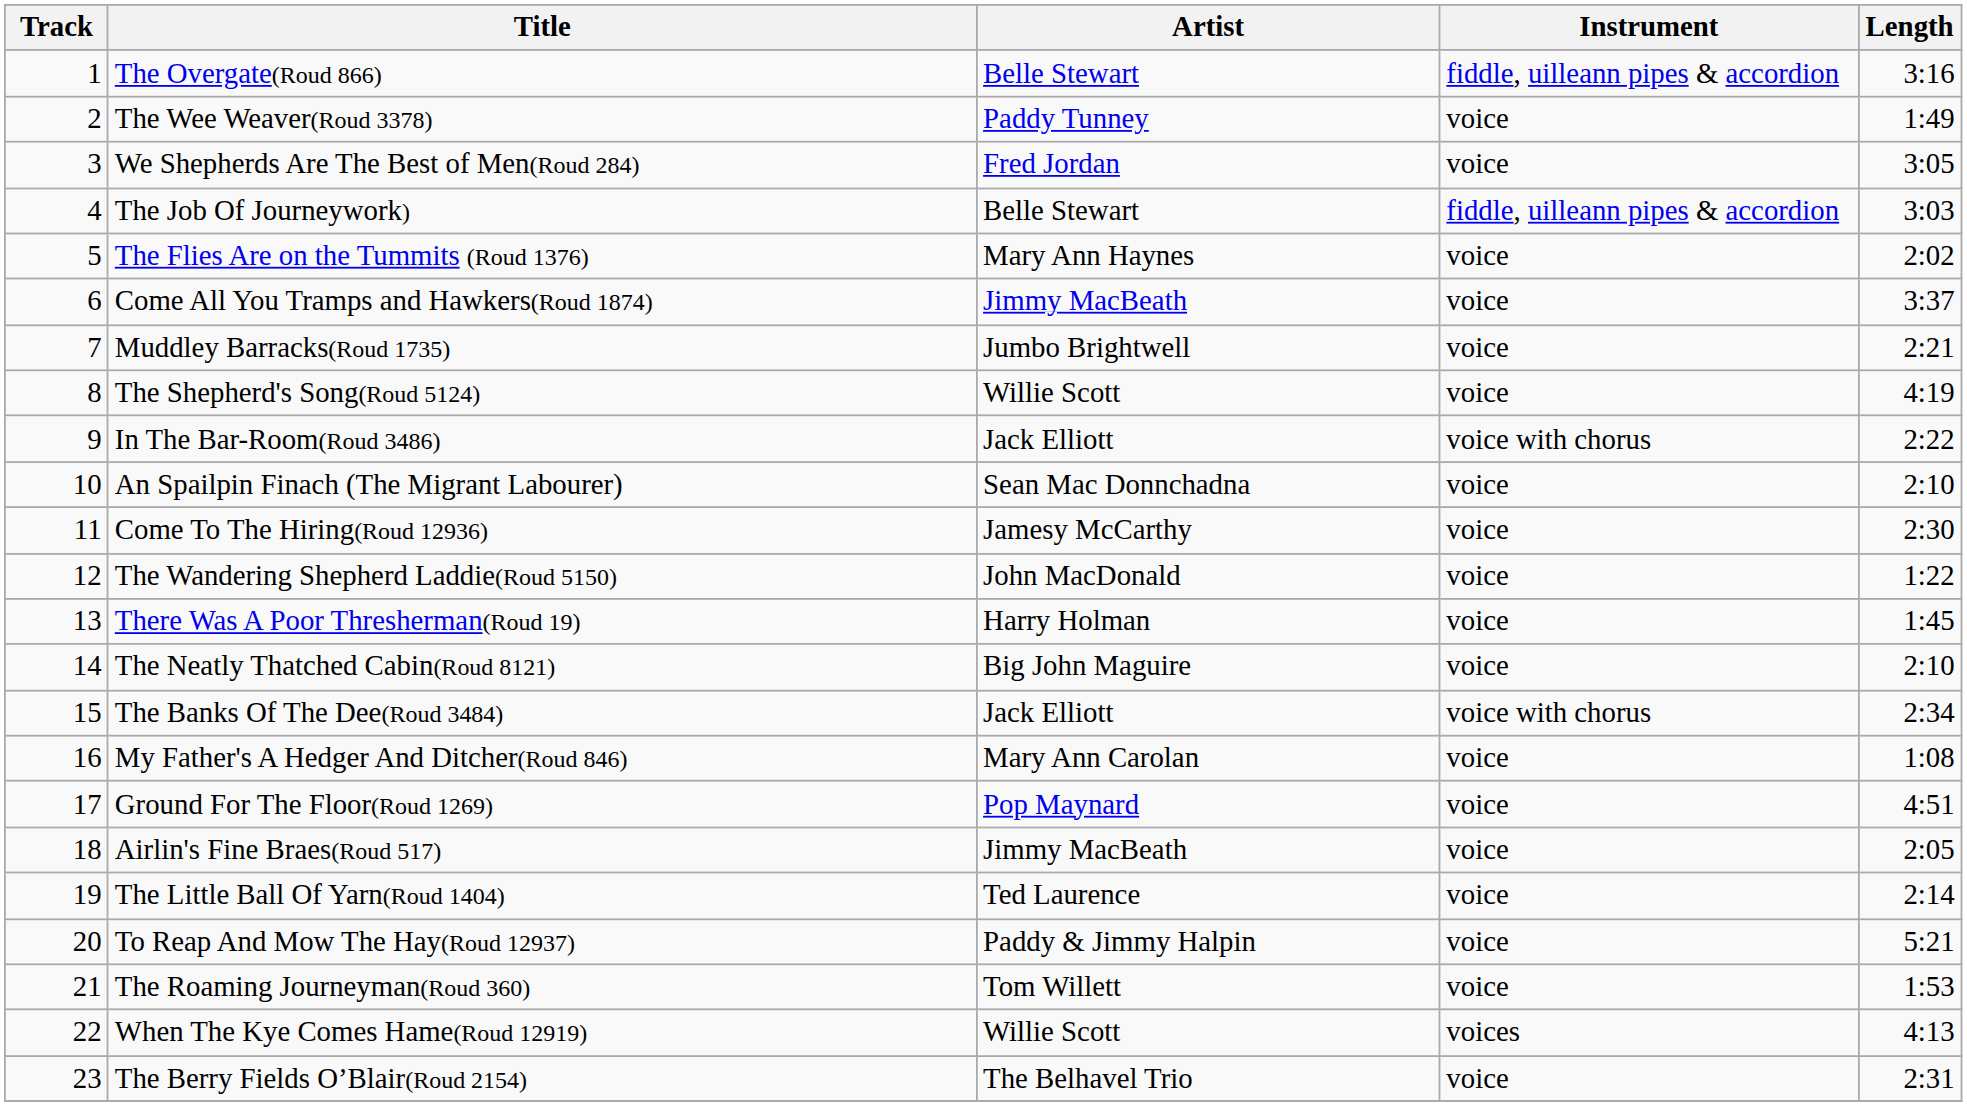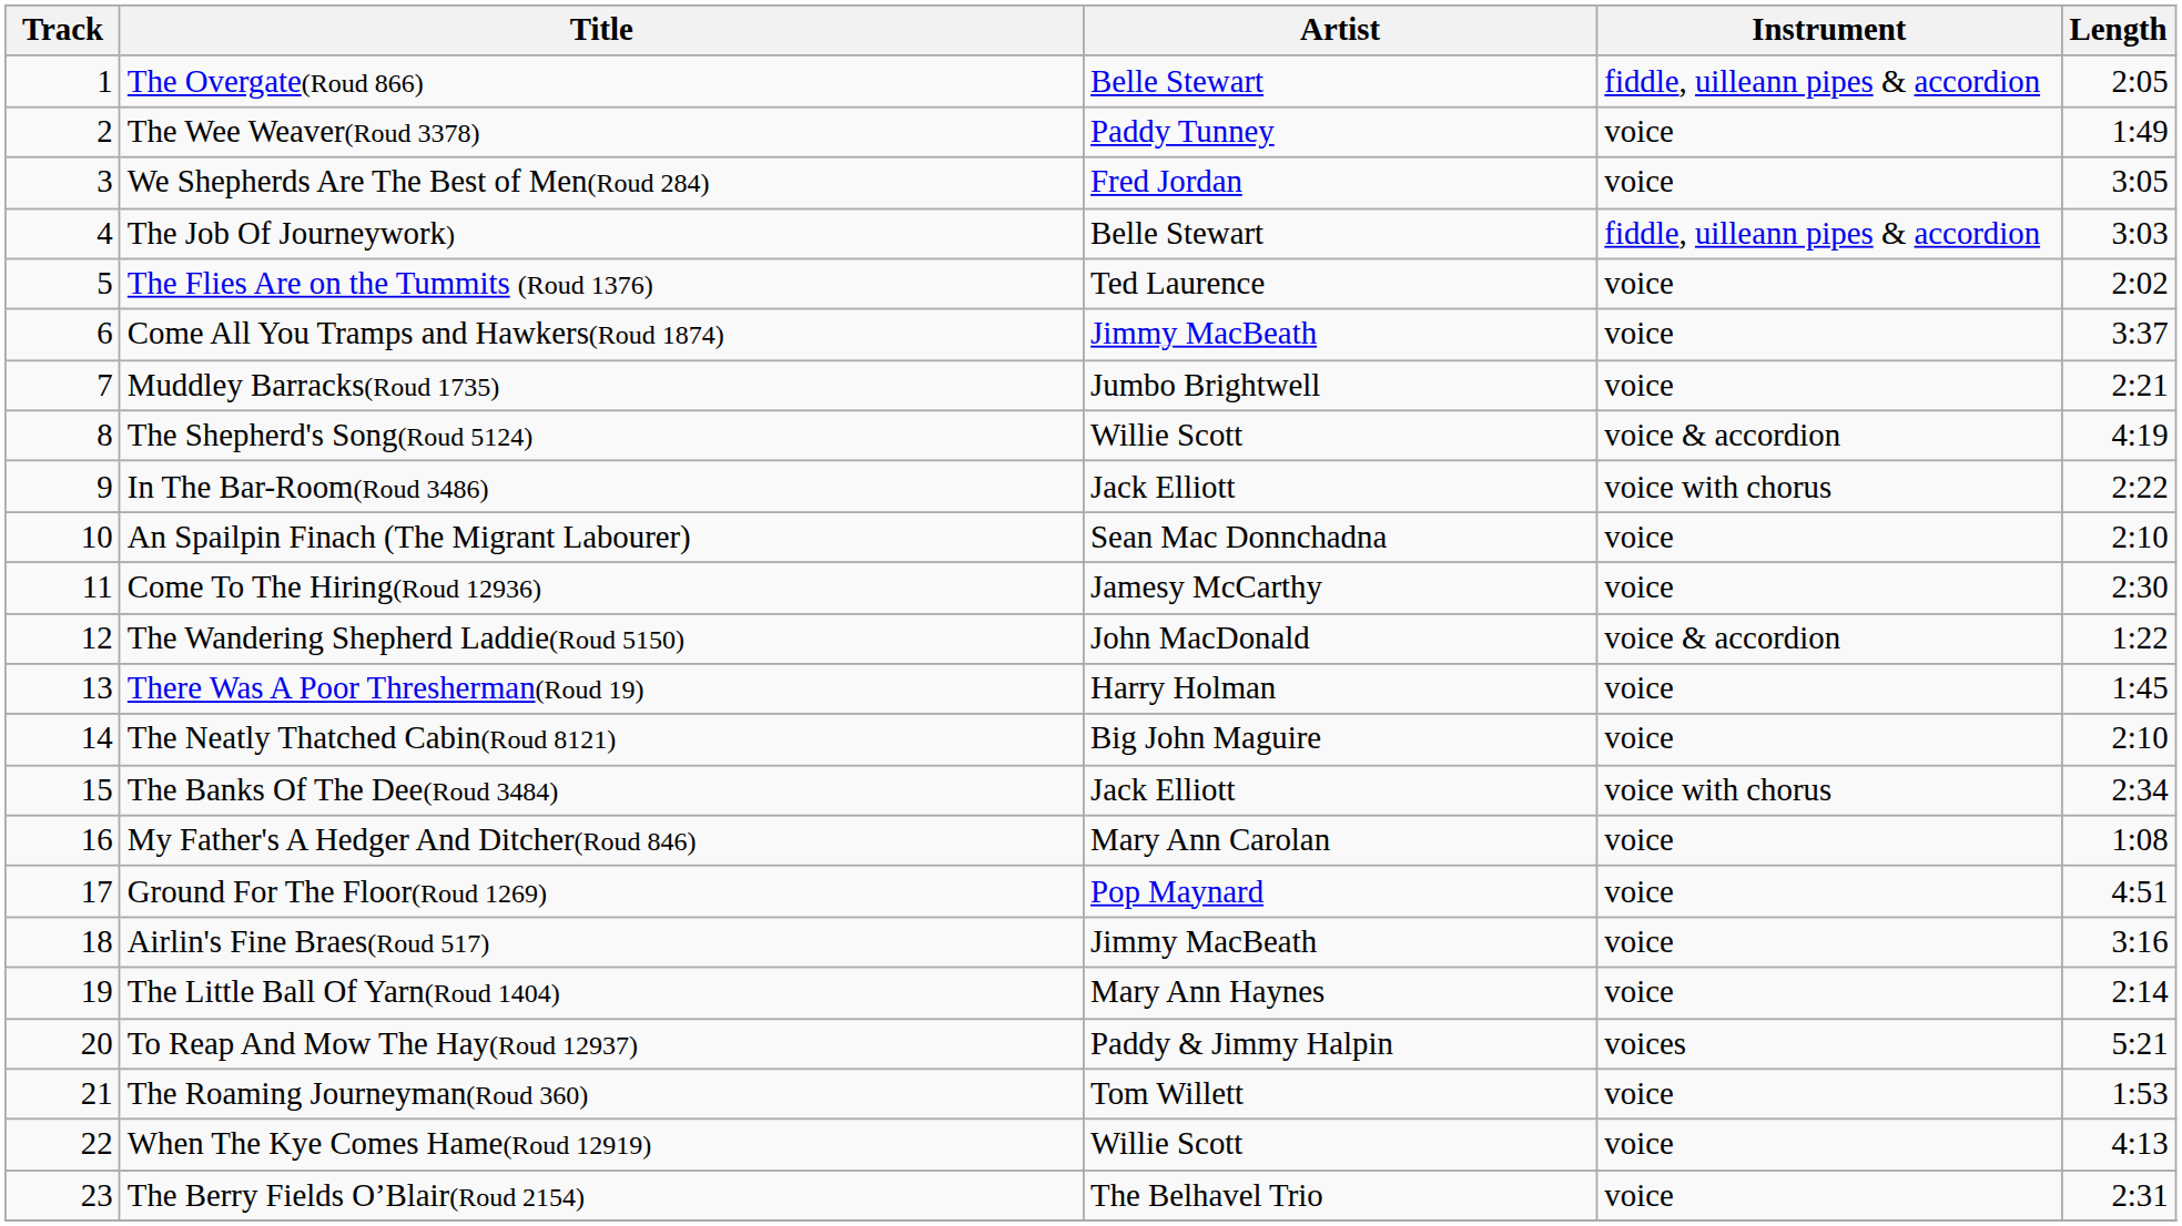 <table class="wikitable">
 <tr>
 <th style="width:  50px">Track</th>
 <th style="width: 475px">Title</th>
 <th style="width: 250px">Artist</th>
 <th style="width: 225px">Instrument</th>
 <th style="width:  50px">Length</th>
 </tr>
 <tr>
 <td style="text-align: right;">1</td>
 <td><a href='#'>The Overgate</a><small>(Roud 866)</small></td>
 <td><a href='#'>Belle Stewart</a></td>
 <td><a href='#'>fiddle</a>, <a href='#'>uilleann pipes</a> & <a href='#'>accordion</a></td>
-<td style="text-align: right;">3:16</td>
+<td style="text-align: right;">2:05</td>
 </tr>
 <tr>
 <td style="text-align: right;">2</td>
 <td>The Wee Weaver<small>(Roud 3378)</small></td>
 <td><a href='#'>Paddy Tunney</a></td>
 <td>voice</td>
 <td style="text-align: right;">1:49</td>
 </tr>
 <tr>
 <td style="text-align: right;">3</td>
 <td>We Shepherds Are The Best of Men<small>(Roud 284)</small></td>
 <td><a href='#'>Fred Jordan</a></td>
 <td>voice</td>
 <td style="text-align: right;">3:05</td>
 </tr>
 <tr>
 <td style="text-align: right;">4</td>
 <td>The Job Of Journeywork<small>)</small></td>
 <td>Belle Stewart</td>
 <td><a href='#'>fiddle</a>, <a href='#'>uilleann pipes</a> & <a href='#'>accordion</a></td>
 <td style="text-align: right;">3:03</td>
 </tr>
 <tr>
 <td style="text-align: right;">5</td>
 <td><a href='#'>The Flies Are on the Tummits</a> <small>(Roud 1376)</small></td>
-<td>Mary Ann Haynes</td>
+<td>Ted Laurence</td>
 <td>voice</td>
 <td style="text-align: right;">2:02</td>
 </tr>
 <tr>
 <td style="text-align: right;">6</td>
 <td>Come All You Tramps and Hawkers<small>(Roud 1874)</small></td>
 <td><a href='#'>Jimmy MacBeath</a></td>
 <td>voice</td>
 <td style="text-align: right;">3:37</td>
 </tr>
 <tr>
 <td style="text-align: right;">7</td>
 <td>Muddley Barracks<small>(Roud 1735)</small></td>
 <td>Jumbo Brightwell</td>
 <td>voice</td>
 <td style="text-align: right;">2:21</td>
 </tr>
 <tr>
 <td style="text-align: right;">8</td>
 <td>The Shepherd's Song<small>(Roud 5124)</small></td>
 <td>Willie Scott</td>
-<td>voice</td>
+<td>voice & accordion</td>
 <td style="text-align: right;">4:19</td>
 </tr>
 <tr>
 <td style="text-align: right;">9</td>
 <td>In The Bar-Room<small>(Roud 3486)</small></td>
 <td>Jack Elliott</td>
 <td>voice with chorus</td>
 <td style="text-align: right;">2:22</td>
 </tr>
 <tr>
 <td style="text-align: right;">10</td>
 <td>An Spailpin Finach (The Migrant Labourer)</td>
 <td>Sean Mac Donnchadna</td>
 <td>voice</td>
 <td style="text-align: right;">2:10</td>
 </tr>
 <tr>
 <td style="text-align: right;">11</td>
 <td>Come To The Hiring<small>(Roud 12936)</small></td>
 <td>Jamesy McCarthy</td>
 <td>voice</td>
 <td style="text-align: right;">2:30</td>
 </tr>
 <tr>
 <td style="text-align: right;">12</td>
 <td>The Wandering Shepherd Laddie<small>(Roud 5150)</small></td>
 <td>John MacDonald</td>
-<td>voice</td>
+<td>voice & accordion</td>
 <td style="text-align: right;">1:22</td>
 </tr>
 <tr>
 <td style="text-align: right;">13</td>
 <td><a href='#'>There Was A Poor Thresherman</a><small>(Roud 19)</small></td>
 <td>Harry Holman</td>
 <td>voice</td>
 <td style="text-align: right;">1:45</td>
 </tr>
 <tr>
 <td style="text-align: right;">14</td>
 <td>The Neatly Thatched Cabin<small>(Roud 8121)</small></td>
 <td>Big John Maguire</td>
 <td>voice</td>
 <td style="text-align: right;">2:10</td>
 </tr>
 <tr>
 <td style="text-align: right;">15</td>
 <td>The Banks Of The Dee<small>(Roud 3484)</small></td>
 <td>Jack Elliott</td>
 <td>voice with chorus</td>
 <td style="text-align: right;">2:34</td>
 </tr>
 <tr>
 <td style="text-align: right;">16</td>
 <td>My Father's A Hedger And Ditcher<small>(Roud 846)</small></td>
 <td>Mary Ann Carolan</td>
 <td>voice</td>
 <td style="text-align: right;">1:08</td>
 </tr>
 <tr>
 <td style="text-align: right;">17</td>
 <td>Ground For The Floor<small>(Roud 1269)</small></td>
 <td><a href='#'>Pop Maynard</a></td>
 <td>voice</td>
 <td style="text-align: right;">4:51</td>
 </tr>
 <tr>
 <td style="text-align: right;">18</td>
 <td>Airlin's Fine Braes<small>(Roud 517)</small></td>
 <td>Jimmy MacBeath</td>
 <td>voice</td>
-<td style="text-align: right;">2:05</td>
+<td style="text-align: right;">3:16</td>
 </tr>
 <tr>
 <td style="text-align: right;">19</td>
 <td>The Little Ball Of Yarn<small>(Roud 1404)</small></td>
-<td>Ted Laurence</td>
+<td>Mary Ann Haynes</td>
 <td>voice</td>
 <td style="text-align: right;">2:14</td>
 </tr>
 <tr>
 <td style="text-align: right;">20</td>
 <td>To Reap And Mow The Hay<small>(Roud 12937)</small></td>
 <td>Paddy & Jimmy Halpin</td>
-<td>voice</td>
+<td>voices</td>
 <td style="text-align: right;">5:21</td>
 </tr>
 <tr>
 <td style="text-align: right;">21</td>
 <td>The Roaming Journeyman<small>(Roud 360)</small></td>
 <td>Tom Willett</td>
 <td>voice</td>
 <td style="text-align: right;">1:53</td>
 </tr>
 <tr>
 <td style="text-align: right;">22</td>
 <td>When The Kye Comes Hame<small>(Roud 12919)</small></td>
 <td>Willie Scott</td>
-<td>voices</td>
+<td>voice</td>
 <td style="text-align: right;">4:13</td>
 </tr>
 <tr>
 <td style="text-align: right;">23</td>
 <td>The Berry Fields O’Blair<small>(Roud 2154)</small></td>
 <td>The Belhavel Trio</td>
 <td>voice</td>
 <td style="text-align: right;">2:31</td>
 </tr>
 <tr>
 </tr>
 </table>
